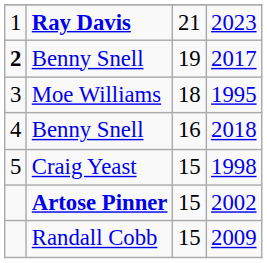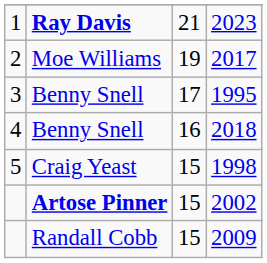 <table class="wikitable">
 <tr>
 </tr>
 <tr>
 <td>1</td>
 <td><strong><a href='#'>Ray Davis</a></strong></td>
 <td>21</td>
 <td><a href='#'>2023</a></td>
 </tr>
 <tr>
-<td><strong>2</strong></td>
-<td><a href='#'>Benny Snell</a></td>
+<td>2</td>
+<td><a href='#'>Moe Williams</a></td>
 <td>19</td>
 <td><a href='#'>2017</a></td>
 </tr>
 <tr>
 <td>3</td>
-<td><a href='#'>Moe Williams</a></td>
-<td>18</td>
+<td><a href='#'>Benny Snell</a></td>
+<td>17</td>
 <td><a href='#'>1995</a></td>
 </tr>
 <tr>
 <td>4</td>
 <td><a href='#'>Benny Snell</a></td>
 <td>16</td>
 <td><a href='#'>2018</a></td>
 </tr>
 <tr>
 <td>5</td>
 <td><a href='#'>Craig Yeast</a></td>
 <td>15</td>
 <td><a href='#'>1998</a></td>
 </tr>
 <tr>
 <td></td>
 <td><strong><a href='#'>Artose Pinner</a></strong></td>
 <td>15</td>
 <td><a href='#'>2002</a></td>
 </tr>
 <tr>
 <td></td>
 <td><a href='#'>Randall Cobb</a></td>
 <td>15</td>
 <td><a href='#'>2009</a></td>
 </tr>
 </table>
